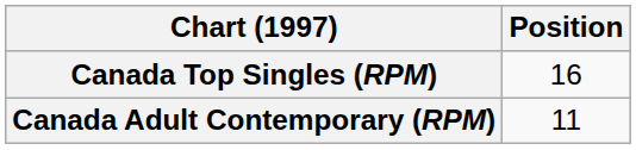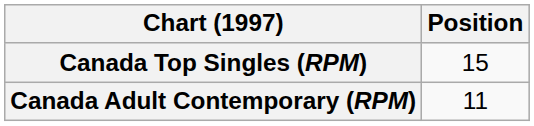 <table class="wikitable plainrowheaders" style="text-align:center">
 <tr>
 <th>Chart (1997)</th>
 <th>Position</th>
 </tr>
 <tr>
 <th scope="row">Canada Top Singles (<em>RPM</em>)</th>
-<td>16</td>
+<td>15</td>
 </tr>
 <tr>
 <th scope="row">Canada Adult Contemporary (<em>RPM</em>)</th>
 <td>11</td>
 </tr>
 </table>
